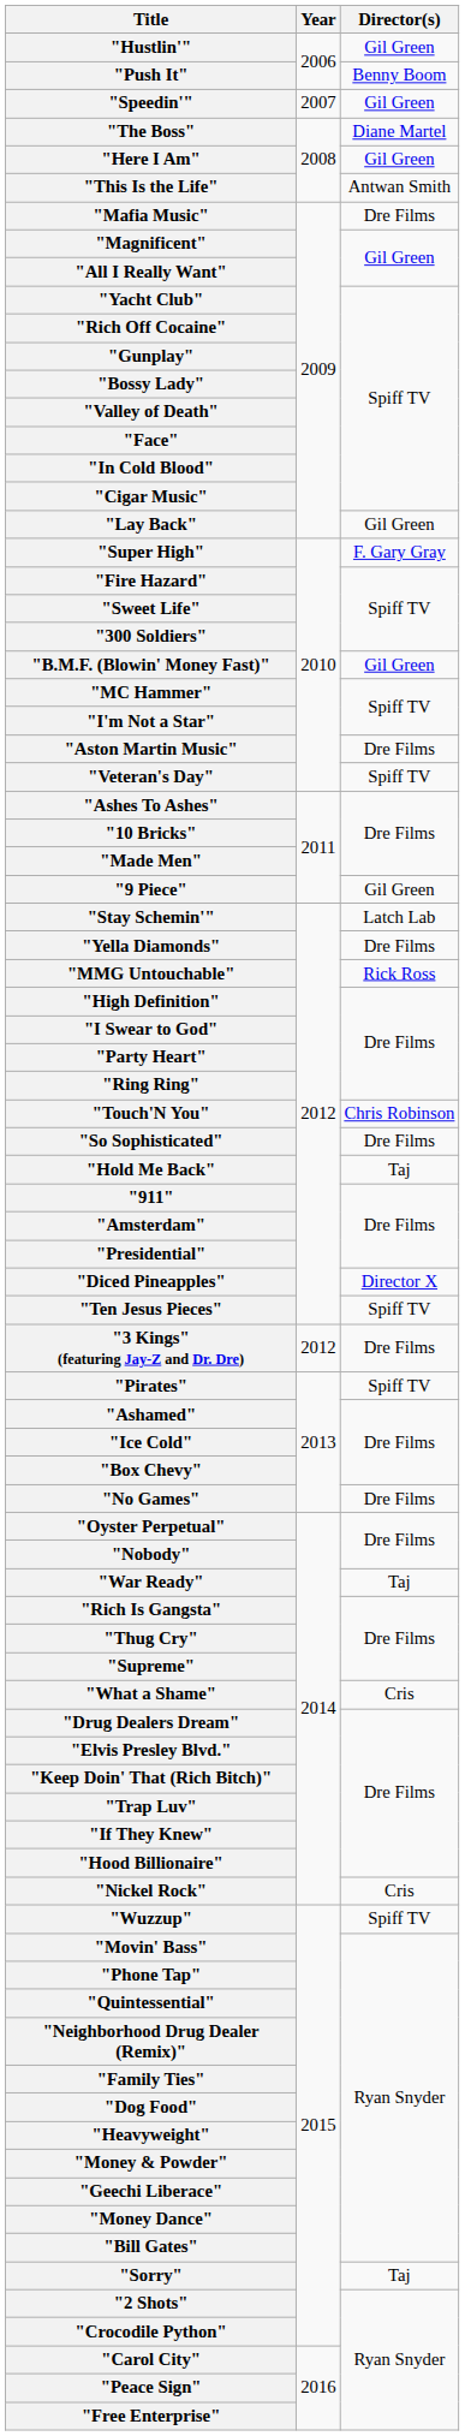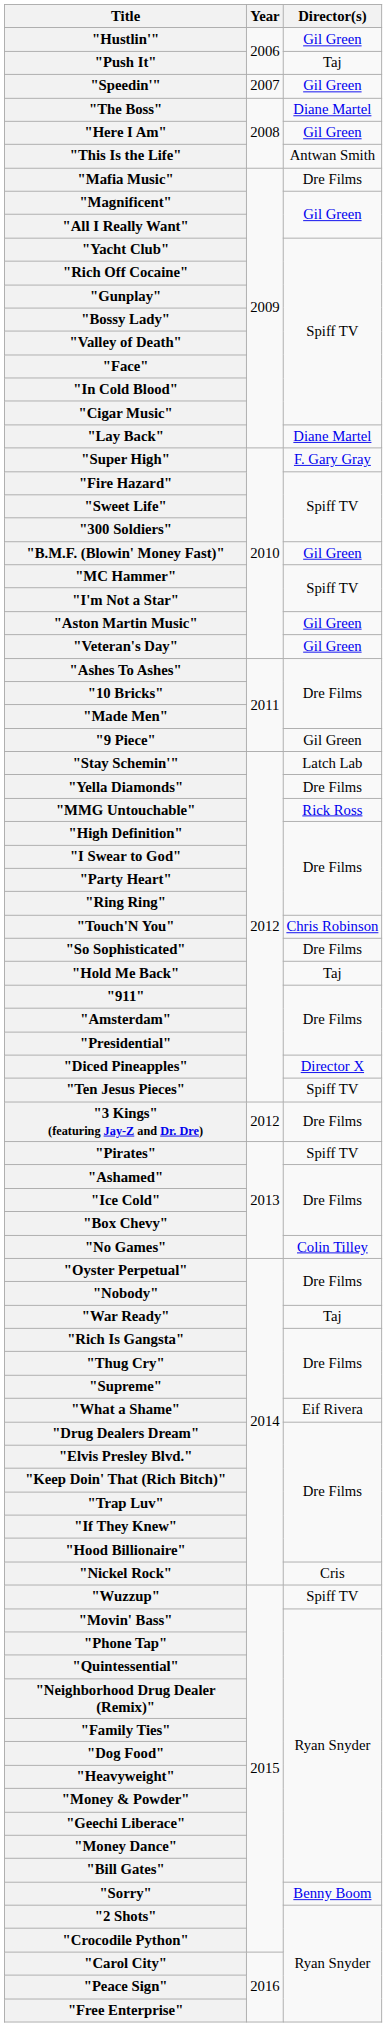 <table class="wikitable plainrowheaders" style="text-align:center;">
 <tr>
 <th scope="col" style="width:16em;">Title</th>
 <th scope="col">Year</th>
 <th scope="col">Director(s)</th>
 </tr>
 <tr>
 <th scope="row">"Hustlin'"</th>
 <td rowspan="2">2006</td>
 <td><a href='#'>Gil Green</a></td>
 </tr>
 <tr>
 <th scope="row">"Push It"</th>
-<td><a href='#'>Benny Boom</a></td>
+<td>Taj</td>
 </tr>
 <tr>
 <th scope="row">"Speedin'"<br></th>
 <td>2007</td>
 <td><a href='#'>Gil Green</a></td>
 </tr>
 <tr>
 <th scope="row">"The Boss"<br></th>
 <td rowspan="3">2008</td>
 <td><a href='#'>Diane Martel</a></td>
 </tr>
 <tr>
 <th scope="row">"Here I Am"<br></th>
 <td><a href='#'>Gil Green</a></td>
 </tr>
 <tr>
 <th scope="row">"This Is the Life"<br></th>
 <td>Antwan Smith</td>
 </tr>
 <tr>
 <th scope="row">"Mafia Music"</th>
 <td rowspan="12">2009</td>
 <td>Dre Films</td>
 </tr>
 <tr>
 <th scope="row">"Magnificent"<br></th>
 <td rowspan="2"><a href='#'>Gil Green</a></td>
 </tr>
 <tr>
 <th scope="row">"All I Really Want"<br></th>
 </tr>
 <tr>
 <th scope="row">"Yacht Club"</th>
 <td rowspan="8">Spiff TV</td>
 </tr>
 <tr>
 <th scope="row">"Rich Off Cocaine"<br></th>
 </tr>
 <tr>
 <th scope="row">"Gunplay"<br></th>
 </tr>
 <tr>
 <th scope="row">"Bossy Lady"<br></th>
 </tr>
 <tr>
 <th scope="row">"Valley of Death"</th>
 </tr>
 <tr>
 <th scope="row">"Face"<br></th>
 </tr>
 <tr>
 <th scope="row">"In Cold Blood"</th>
 </tr>
 <tr>
 <th scope="row">"Cigar Music"<br></th>
 </tr>
 <tr>
 <th scope="row">"Lay Back" <br></th>
-<td>Gil Green</td>
+<td><a href='#'>Diane Martel</a></td>
 </tr>
 <tr>
 <th scope="row">"Super High"<br></th>
 <td rowspan="9">2010</td>
 <td><a href='#'>F. Gary Gray</a></td>
 </tr>
 <tr>
 <th scope="row">"Fire Hazard"</th>
 <td rowspan="3">Spiff TV</td>
 </tr>
 <tr>
 <th scope="row">"Sweet Life"<br></th>
 </tr>
 <tr>
 <th scope="row">"300 Soldiers"</th>
 </tr>
 <tr>
 <th scope="row">"B.M.F. (Blowin' Money Fast)"<br></th>
 <td><a href='#'>Gil Green</a></td>
 </tr>
 <tr>
 <th scope="row">"MC Hammer"<br></th>
 <td rowspan="2">Spiff TV</td>
 </tr>
 <tr>
 <th scope="row">"I'm Not a Star"</th>
 </tr>
 <tr>
 <th scope="row">"Aston Martin Music"<br></th>
-<td>Dre Films</td>
+<td><a href='#'>Gil Green</a></td>
 </tr>
 <tr>
 <th scope="row">"Veteran's Day"<br></th>
-<td>Spiff TV</td>
+<td><a href='#'>Gil Green</a></td>
 </tr>
 <tr>
 <th scope="row">"Ashes To Ashes"</th>
 <td rowspan="4">2011</td>
 <td rowspan="3">Dre Films</td>
 </tr>
 <tr>
 <th scope="row">"10 Bricks"<br></th>
 </tr>
 <tr>
 <th scope="row">"Made Men"<br></th>
 </tr>
 <tr>
 <th scope="row">"9 Piece"<br></th>
 <td>Gil Green</td>
 </tr>
 <tr>
 <th scope="row">"Stay Schemin'"<br></th>
 <td rowspan="15">2012</td>
 <td>Latch Lab</td>
 </tr>
 <tr>
 <th scope="row">"Yella Diamonds"</th>
 <td>Dre Films</td>
 </tr>
 <tr>
 <th scope="row">"MMG Untouchable"</th>
 <td><a href='#'>Rick Ross</a></td>
 </tr>
 <tr>
 <th scope="row">"High Definition"</th>
 <td rowspan="4">Dre Films</td>
 </tr>
 <tr>
 <th scope="row">"I Swear to God"</th>
 </tr>
 <tr>
 <th scope="row">"Party Heart"<br></th>
 </tr>
 <tr>
 <th scope="row">"Ring Ring"<br></th>
 </tr>
 <tr>
 <th scope="row">"Touch'N You"<br></th>
 <td><a href='#'>Chris Robinson</a></td>
 </tr>
 <tr>
 <th scope="row">"So Sophisticated"<br></th>
 <td>Dre Films</td>
 </tr>
 <tr>
 <th scope="row">"Hold Me Back"</th>
 <td>Taj</td>
 </tr>
 <tr>
 <th scope="row">"911"</th>
 <td rowspan="3">Dre Films</td>
 </tr>
 <tr>
 <th scope="row">"Amsterdam"</th>
 </tr>
 <tr>
 <th scope="row">"Presidential"<br></th>
 </tr>
 <tr>
 <th scope="row">"Diced Pineapples"<br></th>
 <td><a href='#'>Director X</a></td>
 </tr>
 <tr>
 <th scope="row">"Ten Jesus Pieces"<br></th>
 <td>Spiff TV</td>
 </tr>
 <tr>
 <th scope="row">"3 Kings"<br><small>(featuring <a href='#'>Jay-Z</a> and <a href='#'>Dr. Dre</a>)</small></th>
 <td>2012</td>
 <td>Dre Films</td>
 </tr>
 <tr>
 <th scope="row">"Pirates"</th>
 <td rowspan="5">2013</td>
 <td>Spiff TV</td>
 </tr>
 <tr>
 <th scope="row">"Ashamed"</th>
 <td rowspan="3">Dre Films</td>
 </tr>
 <tr>
 <th scope="row">"Ice Cold"<br></th>
 </tr>
 <tr>
 <th scope="row">"Box Chevy"</th>
 </tr>
 <tr>
 <th scope="row">"No Games"<br></th>
-<td>Dre Films</td>
+<td><a href='#'>Colin Tilley</a></td>
 </tr>
 <tr>
 <th scope="row">"Oyster Perpetual"</th>
 <td rowspan="14">2014</td>
 <td rowspan="2">Dre Films</td>
 </tr>
 <tr>
 <th scope="row">"Nobody"<br></th>
 </tr>
 <tr>
 <th scope="row">"War Ready"<br></th>
 <td>Taj</td>
 </tr>
 <tr>
 <th scope="row">"Rich Is Gangsta"</th>
 <td rowspan="3">Dre Films</td>
 </tr>
 <tr>
 <th scope="row">"Thug Cry"<br></th>
 </tr>
 <tr>
 <th scope="row">"Supreme"</th>
 </tr>
 <tr>
 <th scope="row">"What a Shame"<br></th>
-<td>Cris</td>
+<td>Eif Rivera</td>
 </tr>
 <tr>
 <th scope="row">"Drug Dealers Dream"</th>
 <td rowspan="6">Dre Films</td>
 </tr>
 <tr>
 <th scope="row">"Elvis Presley Blvd."<br></th>
 </tr>
 <tr>
 <th scope="row">"Keep Doin' That (Rich Bitch)"<br></th>
 </tr>
 <tr>
 <th scope="row">"Trap Luv"<br></th>
 </tr>
 <tr>
 <th scope="row">"If They Knew"<br></th>
 </tr>
 <tr>
 <th scope="row">"Hood Billionaire"</th>
 </tr>
 <tr>
 <th scope="row">"Nickel Rock"<br></th>
 <td>Cris</td>
 </tr>
 <tr>
 <th scope="row">"Wuzzup"</th>
 <td rowspan="15">2015</td>
 <td>Spiff TV</td>
 </tr>
 <tr>
 <th scope="row">"Movin' Bass"<br></th>
 <td rowspan="11">Ryan Snyder</td>
 </tr>
 <tr>
 <th scope="row">"Phone Tap"</th>
 </tr>
 <tr>
 <th scope="row">"Quintessential"<br></th>
 </tr>
 <tr>
 <th scope="row">"Neighborhood Drug Dealer (Remix)"<br></th>
 </tr>
 <tr>
 <th scope="row">"Family Ties"</th>
 </tr>
 <tr>
 <th scope="row">"Dog Food"</th>
 </tr>
 <tr>
 <th scope="row">"Heavyweight"<br></th>
 </tr>
 <tr>
 <th scope="row">"Money & Powder"</th>
 </tr>
 <tr>
 <th scope="row">"Geechi Liberace"</th>
 </tr>
 <tr>
 <th scope="row">"Money Dance"<br></th>
 </tr>
 <tr>
 <th scope="row">"Bill Gates"</th>
 </tr>
 <tr>
 <th scope="row">"Sorry"<br></th>
-<td>Taj</td>
+<td><a href='#'>Benny Boom</a></td>
 </tr>
 <tr>
 <th scope="row">"2 Shots"</th>
 <td rowspan="5">Ryan Snyder</td>
 </tr>
 <tr>
 <th scope="row">"Crocodile Python"</th>
 </tr>
 <tr>
 <th scope="row">"Carol City"</th>
 <td rowspan="3">2016</td>
 </tr>
 <tr>
 <th scope="row">"Peace Sign"</th>
 </tr>
 <tr>
 <th scope="row">"Free Enterprise"<br></th>
 </tr>
 </table>
